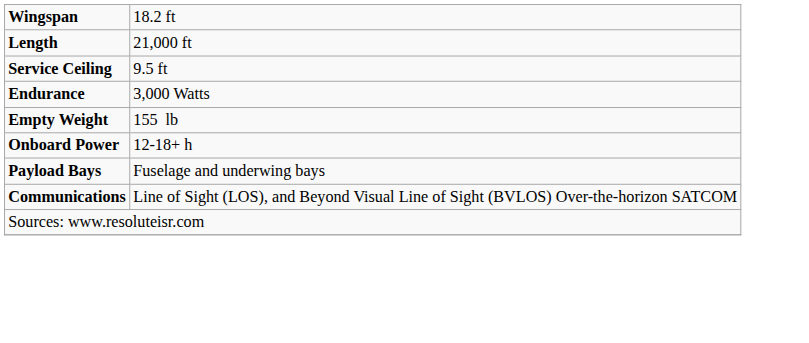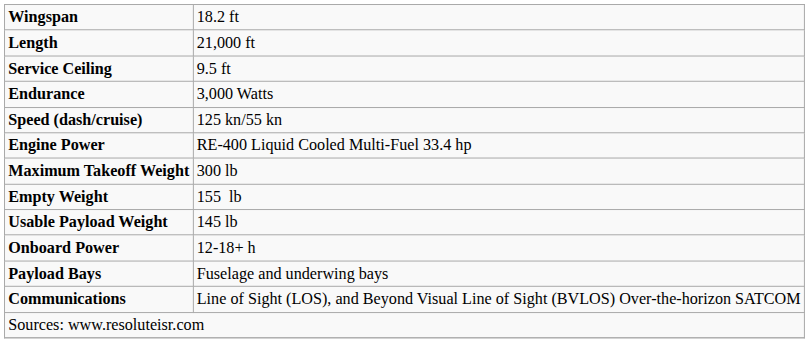 <table class="wikitable">
 <tr>
 <td><strong> Wingspan </strong></td>
 <td>18.2 ft</td>
 </tr>
 <tr>
 <td><strong> Length </strong></td>
 <td>21,000 ft</td>
 </tr>
 <tr>
 <td><strong> Service Ceiling </strong></td>
 <td>9.5 ft</td>
 </tr>
 <tr>
 <td><strong> Endurance </strong></td>
 <td>3,000 Watts</td>
 </tr>
 <tr>
+<td><strong> Speed (dash/cruise) </strong></td>
+<td>125 kn/55 kn</td>
+</tr>
+<tr>
+<td><strong> Engine Power </strong></td>
+<td>RE-400 Liquid Cooled Multi-Fuel 33.4 hp</td>
+</tr>
+<tr>
+<td><strong> Maximum Takeoff Weight </strong></td>
+<td>300 lb</td>
+</tr>
+<tr>
 <td><strong> Empty Weight </strong></td>
 <td>155  lb</td>
+</tr>
+<tr>
+<td><strong> Usable Payload Weight </strong></td>
+<td>145 lb</td>
 </tr>
 <tr>
 <td><strong> Onboard Power </strong></td>
 <td>12-18+ h</td>
 </tr>
 <tr>
 <td><strong> Payload Bays </strong></td>
 <td>Fuselage and underwing bays</td>
 </tr>
 <tr>
 <td><strong> Communications </strong></td>
 <td>Line of Sight (LOS), and Beyond Visual Line of Sight (BVLOS) Over-the-horizon SATCOM</td>
 </tr>
 <tr>
 <td colspan="2">Sources: www.resoluteisr.com</td>
 </tr>
 <tr>
 </tr>
 </table>
